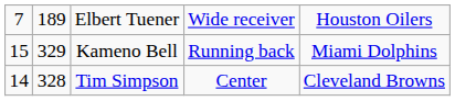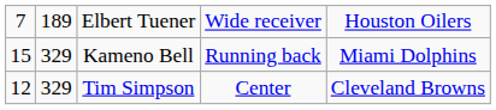 <table class="wikitable" style="text-align:center">
 <tr>
 <td>7</td>
 <td>189</td>
 <td>Elbert Tuener</td>
 <td><a href='#'>Wide receiver</a></td>
 <td><a href='#'>Houston Oilers</a></td>
 </tr>
 <tr>
 <td>15</td>
 <td>329</td>
 <td>Kameno Bell</td>
 <td><a href='#'>Running back</a></td>
 <td><a href='#'>Miami Dolphins</a></td>
 </tr>
 <tr>
-<td>14</td>
-<td>328</td>
+<td>12</td>
+<td>329</td>
 <td><a href='#'>Tim Simpson</a></td>
 <td><a href='#'>Center</a></td>
 <td><a href='#'>Cleveland Browns</a></td>
 </tr>
 </table>
